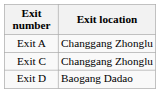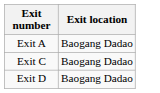 <table class="wikitable">
 <tr>
 <th style="width:70px" colspan="2">Exit number</th>
 <th>Exit location</th>
 </tr>
 <tr>
 <td align="center" colspan="2">Exit A</td>
-<td>Changgang Zhonglu</td>
+<td>Baogang Dadao</td>
 </tr>
 <tr>
 <td align="center" colspan="2">Exit C</td>
-<td>Changgang Zhonglu</td>
+<td>Baogang Dadao</td>
 </tr>
 <tr>
 <td align="center" colspan="2">Exit D</td>
 <td>Baogang Dadao</td>
 </tr>
 </table>
